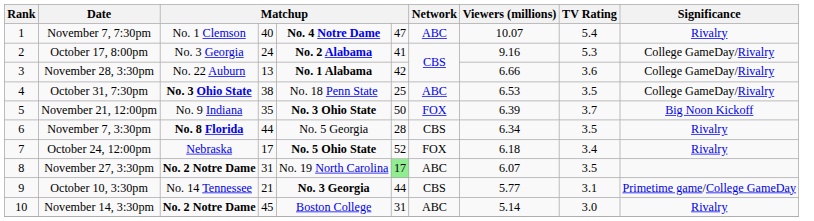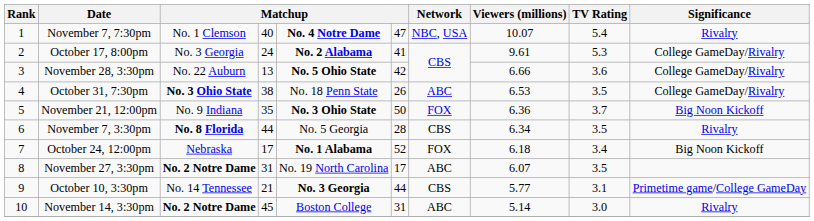 <table class="wikitable" style="text-align:center">
 <tr>
 <th>Rank</th>
 <th>Date</th>
 <th colspan=4>Matchup</th>
 <th>Network</th>
 <th>Viewers (millions)</th>
 <th>TV Rating</th>
 <th>Significance</th>
 </tr>
 <tr>
 <td>1</td>
 <td>November 7, 7:30pm</td>
 <td>No. 1 <a href='#'>Clemson</a></td>
 <td>40</td>
 <td><strong>No. 4 <a href='#'>Notre Dame</a></strong></td>
 <td>47</td>
-<td><a href='#'>ABC</a></td>
+<td><a href='#'>NBC</a>, <a href='#'>USA</a></td>
 <td>10.07</td>
 <td>5.4</td>
 <td><a href='#'>Rivalry</a></td>
 </tr>
 <tr>
 <td>2</td>
 <td>October 17, 8:00pm</td>
 <td>No. 3 <a href='#'>Georgia</a></td>
 <td>24</td>
 <td><strong>No. 2 <a href='#'>Alabama</a></strong></td>
 <td>41</td>
 <td rowspan="2"><a href='#'>CBS</a></td>
-<td>9.16</td>
+<td>9.61</td>
 <td>5.3</td>
 <td>College GameDay/<a href='#'>Rivalry</a></td>
 </tr>
 <tr>
 <td>3</td>
 <td>November 28, 3:30pm</td>
 <td>No. 22 <a href='#'>Auburn</a></td>
 <td>13</td>
-<td><strong>No. 1 Alabama</strong></td>
+<td><strong>No. 5 Ohio State</strong></td>
 <td>42</td>
 <td>6.66</td>
 <td>3.6</td>
 <td>College GameDay/<a href='#'>Rivalry</a></td>
 </tr>
 <tr>
 <td>4</td>
 <td>October 31, 7:30pm</td>
 <td><strong>No. 3 <a href='#'>Ohio State</a></strong></td>
 <td>38</td>
 <td>No. 18 <a href='#'>Penn State</a></td>
-<td>25</td>
+<td>26</td>
 <td><a href='#'>ABC</a></td>
 <td>6.53</td>
 <td>3.5</td>
 <td>College GameDay/<a href='#'>Rivalry</a></td>
 </tr>
 <tr>
 <td>5</td>
 <td>November 21, 12:00pm</td>
 <td>No. 9 <a href='#'>Indiana</a></td>
 <td>35</td>
 <td><strong>No. 3 Ohio State</strong></td>
 <td>50</td>
 <td><a href='#'>FOX</a></td>
-<td>6.39</td>
+<td>6.36</td>
 <td>3.7</td>
 <td><a href='#'>Big Noon Kickoff</a></td>
 </tr>
 <tr>
 <td>6</td>
 <td>November 7, 3:30pm</td>
 <td><strong>No. 8 <a href='#'>Florida</a></strong></td>
 <td>44</td>
 <td>No. 5 Georgia</td>
 <td>28</td>
 <td>CBS</td>
 <td>6.34</td>
 <td>3.5</td>
 <td><a href='#'>Rivalry</a></td>
 </tr>
 <tr>
 <td>7</td>
 <td>October 24, 12:00pm</td>
 <td><a href='#'>Nebraska</a></td>
 <td>17</td>
-<td><strong>No. 5 Ohio State</strong></td>
+<td><strong>No. 1 Alabama</strong></td>
 <td>52</td>
 <td>FOX</td>
 <td>6.18</td>
 <td>3.4</td>
-<td><a href='#'>Rivalry</a></td>
+<td>Big Noon Kickoff</td>
 </tr>
 <tr>
 <td>8</td>
 <td>November 27, 3:30pm</td>
 <td><strong>No. 2 Notre Dame</strong></td>
 <td>31</td>
 <td>No. 19 <a href='#'>North Carolina</a></td>
-<td style="background: lightgreen;">17</td>
+<td>17</td>
 <td>ABC</td>
 <td>6.07</td>
 <td>3.5</td>
 <td></td>
 </tr>
 <tr>
 <td>9</td>
 <td>October 10, 3:30pm</td>
 <td>No. 14 <a href='#'>Tennessee</a></td>
 <td>21</td>
 <td><strong>No. 3 Georgia</strong></td>
 <td>44</td>
 <td>CBS</td>
 <td>5.77</td>
 <td>3.1</td>
 <td><a href='#'>Primetime game</a>/<a href='#'>College GameDay</a></td>
 </tr>
 <tr>
 <td>10</td>
 <td>November 14, 3:30pm</td>
 <td><strong>No. 2 Notre Dame</strong></td>
 <td>45</td>
 <td><a href='#'>Boston College</a></td>
 <td>31</td>
 <td>ABC</td>
 <td>5.14</td>
 <td>3.0</td>
 <td><a href='#'>Rivalry</a></td>
 </tr>
 <tr>
 </tr>
 </table>
